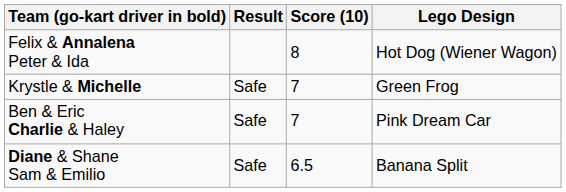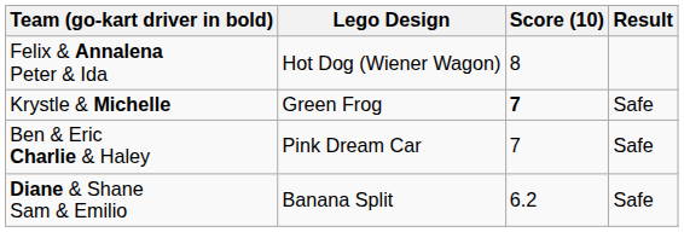 <table class="wikitable">
 <tr>
 <th>Team (go-kart driver in bold)</th>
+<th>Lego Design</th>
+<th>Score (10)</th>
 <th>Result</th>
-<th>Score (10)</th>
-<th>Lego Design</th>
 </tr>
 <tr>
 <td>Felix & <strong>Annalena</strong><br>Peter & Ida</td>
+<td>Hot Dog (Wiener Wagon)</td>
+<td>8</td>
 <td></td>
-<td>8</td>
-<td>Hot Dog (Wiener Wagon)</td>
 </tr>
 <tr>
 <td>Krystle & <strong>Michelle</strong><br></td>
+<td>Green Frog</td>
+<td><strong>7</strong></td>
 <td>Safe</td>
-<td>7</td>
-<td>Green Frog</td>
 </tr>
 <tr>
 <td>Ben & Eric<br><strong>Charlie</strong> & Haley</td>
+<td>Pink Dream Car</td>
+<td>7</td>
 <td>Safe</td>
-<td>7</td>
-<td>Pink Dream Car</td>
 </tr>
 <tr>
 <td><strong>Diane</strong> & Shane<br>Sam & Emilio</td>
+<td>Banana Split</td>
+<td>6.2</td>
 <td>Safe</td>
-<td>6.5</td>
-<td>Banana Split</td>
 </tr>
 </table>
